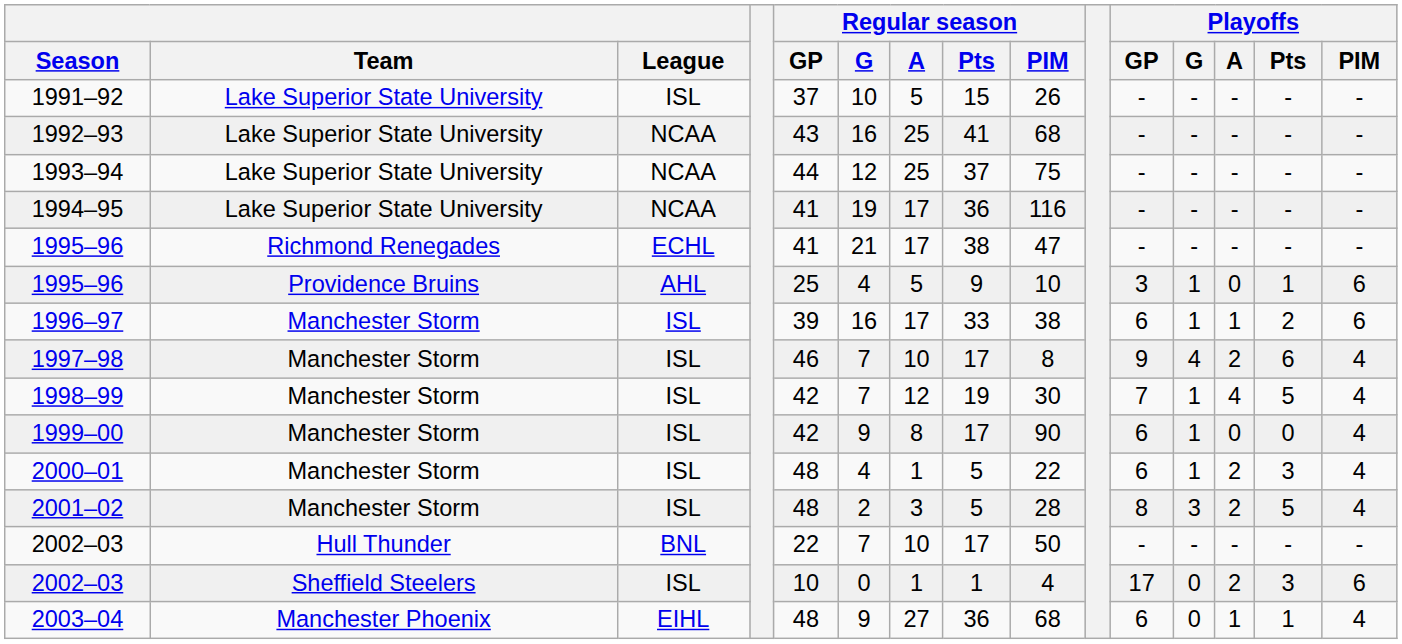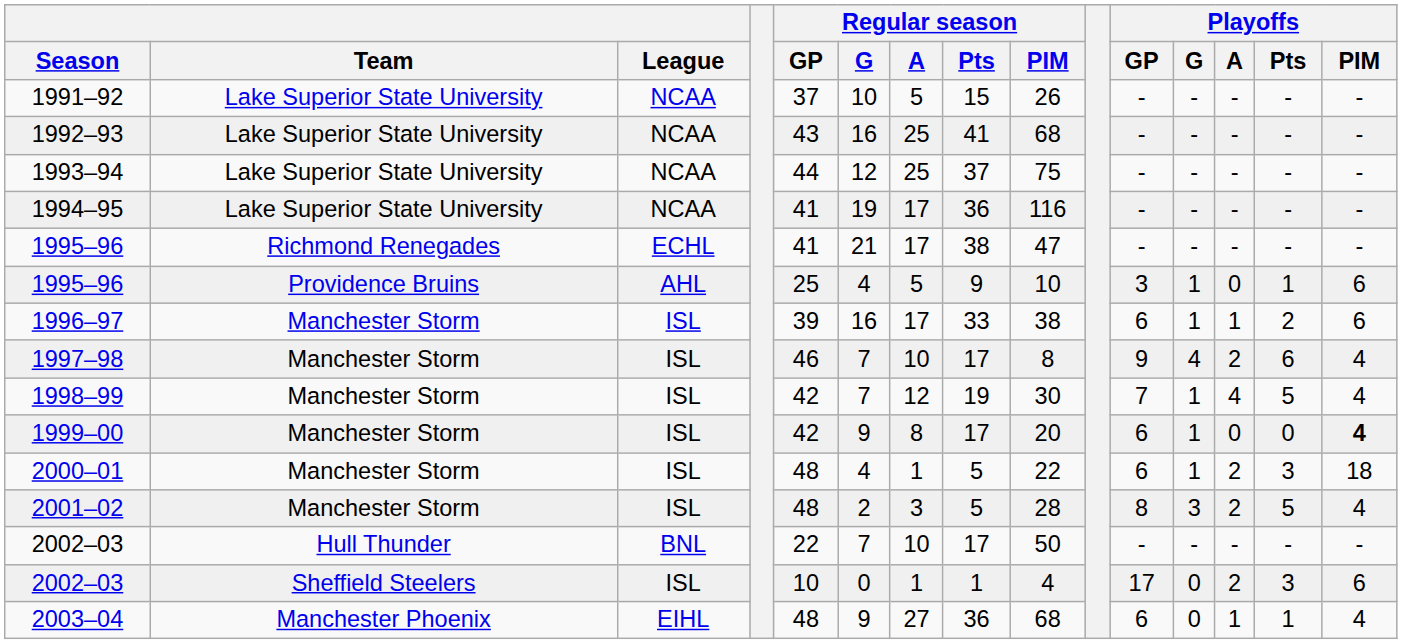 <table class="wikitable"| BORDER="0" CELLPADDING="1" CELLSPACING="0" width="75%" style="text-align:center">
 <tr bgcolor="#e0e0e0">
 <th colspan="3" bgcolor="#ffffff"> </th>
 <th rowspan="99" bgcolor="#ffffff"> </th>
 <th colspan="5"><a href='#'>Regular season</a></th>
 <th rowspan="99" bgcolor="#ffffff"> </th>
 <th colspan="5"><a href='#'>Playoffs</a></th>
 </tr>
 <tr bgcolor="#e0e0e0">
 <th><a href='#'>Season</a></th>
 <th>Team</th>
 <th>League</th>
 <th>GP</th>
 <th><a href='#'>G</a></th>
 <th><a href='#'>A</a></th>
 <th><a href='#'>Pts</a></th>
 <th><a href='#'>PIM</a></th>
 <th>GP</th>
 <th>G</th>
 <th>A</th>
 <th>Pts</th>
 <th>PIM</th>
 </tr>
 <tr ALIGN="center">
 <td>1991–92</td>
 <td><a href='#'>Lake Superior State University</a></td>
-<td>ISL</td>
+<td><a href='#'>NCAA</a></td>
 <td>37</td>
 <td>10</td>
 <td>5</td>
 <td>15</td>
 <td>26</td>
 <td>-</td>
 <td>-</td>
 <td>-</td>
 <td>-</td>
 <td>-</td>
 </tr>
 <tr ALIGN="center" bgcolor="#f0f0f0">
 <td>1992–93</td>
 <td>Lake Superior State University</td>
 <td>NCAA</td>
 <td>43</td>
 <td>16</td>
 <td>25</td>
 <td>41</td>
 <td>68</td>
 <td>-</td>
 <td>-</td>
 <td>-</td>
 <td>-</td>
 <td>-</td>
 </tr>
 <tr ALIGN="center">
 <td>1993–94</td>
 <td>Lake Superior State University</td>
 <td>NCAA</td>
 <td>44</td>
 <td>12</td>
 <td>25</td>
 <td>37</td>
 <td>75</td>
 <td>-</td>
 <td>-</td>
 <td>-</td>
 <td>-</td>
 <td>-</td>
 </tr>
 <tr ALIGN="center" bgcolor="#f0f0f0">
 <td>1994–95</td>
 <td>Lake Superior State University</td>
 <td>NCAA</td>
 <td>41</td>
 <td>19</td>
 <td>17</td>
 <td>36</td>
 <td>116</td>
 <td>-</td>
 <td>-</td>
 <td>-</td>
 <td>-</td>
 <td>-</td>
 </tr>
 <tr ALIGN="center">
 <td><a href='#'>1995–96</a></td>
 <td><a href='#'>Richmond Renegades</a></td>
 <td><a href='#'>ECHL</a></td>
 <td>41</td>
 <td>21</td>
 <td>17</td>
 <td>38</td>
 <td>47</td>
 <td>-</td>
 <td>-</td>
 <td>-</td>
 <td>-</td>
 <td>-</td>
 </tr>
 <tr ALIGN="center" bgcolor="#f0f0f0">
 <td><a href='#'>1995–96</a></td>
 <td><a href='#'>Providence Bruins</a></td>
 <td><a href='#'>AHL</a></td>
 <td>25</td>
 <td>4</td>
 <td>5</td>
 <td>9</td>
 <td>10</td>
 <td>3</td>
 <td>1</td>
 <td>0</td>
 <td>1</td>
 <td>6</td>
 </tr>
 <tr ALIGN="center">
 <td><a href='#'>1996–97</a></td>
 <td><a href='#'>Manchester Storm</a></td>
 <td><a href='#'>ISL</a></td>
 <td>39</td>
 <td>16</td>
 <td>17</td>
 <td>33</td>
 <td>38</td>
 <td>6</td>
 <td>1</td>
 <td>1</td>
 <td>2</td>
 <td>6</td>
 </tr>
 <tr ALIGN="center" bgcolor="#f0f0f0">
 <td><a href='#'>1997–98</a></td>
 <td>Manchester Storm</td>
 <td>ISL</td>
 <td>46</td>
 <td>7</td>
 <td>10</td>
 <td>17</td>
 <td>8</td>
 <td>9</td>
 <td>4</td>
 <td>2</td>
 <td>6</td>
 <td>4</td>
 </tr>
 <tr ALIGN="center">
 <td><a href='#'>1998–99</a></td>
 <td>Manchester Storm</td>
 <td>ISL</td>
 <td>42</td>
 <td>7</td>
 <td>12</td>
 <td>19</td>
 <td>30</td>
 <td>7</td>
 <td>1</td>
 <td>4</td>
 <td>5</td>
 <td>4</td>
 </tr>
 <tr ALIGN="center" bgcolor="#f0f0f0">
 <td><a href='#'>1999–00</a></td>
 <td>Manchester Storm</td>
 <td>ISL</td>
 <td>42</td>
 <td>9</td>
 <td>8</td>
 <td>17</td>
-<td>90</td>
+<td>20</td>
 <td>6</td>
 <td>1</td>
 <td>0</td>
 <td>0</td>
-<td>4</td>
+<td><strong>4</strong></td>
 </tr>
 <tr ALIGN="center">
 <td><a href='#'>2000–01</a></td>
 <td>Manchester Storm</td>
 <td>ISL</td>
 <td>48</td>
 <td>4</td>
 <td>1</td>
 <td>5</td>
 <td>22</td>
 <td>6</td>
 <td>1</td>
 <td>2</td>
 <td>3</td>
-<td>4</td>
+<td>18</td>
 </tr>
 <tr ALIGN="center" bgcolor="#f0f0f0">
 <td><a href='#'>2001–02</a></td>
 <td>Manchester Storm</td>
 <td>ISL</td>
 <td>48</td>
 <td>2</td>
 <td>3</td>
 <td>5</td>
 <td>28</td>
 <td>8</td>
 <td>3</td>
 <td>2</td>
 <td>5</td>
 <td>4</td>
 </tr>
 <tr ALIGN="center">
 <td>2002–03</td>
 <td><a href='#'>Hull Thunder</a></td>
 <td><a href='#'>BNL</a></td>
 <td>22</td>
 <td>7</td>
 <td>10</td>
 <td>17</td>
 <td>50</td>
 <td>-</td>
 <td>-</td>
 <td>-</td>
 <td>-</td>
 <td>-</td>
 </tr>
 <tr ALIGN="center" bgcolor="#f0f0f0">
 <td><a href='#'>2002–03</a></td>
 <td><a href='#'>Sheffield Steelers</a></td>
 <td>ISL</td>
 <td>10</td>
 <td>0</td>
 <td>1</td>
 <td>1</td>
 <td>4</td>
 <td>17</td>
 <td>0</td>
 <td>2</td>
 <td>3</td>
 <td>6</td>
 </tr>
 <tr ALIGN="center">
 <td><a href='#'>2003–04</a></td>
 <td><a href='#'>Manchester Phoenix</a></td>
 <td><a href='#'>EIHL</a></td>
 <td>48</td>
 <td>9</td>
 <td>27</td>
 <td>36</td>
 <td>68</td>
 <td>6</td>
 <td>0</td>
 <td>1</td>
 <td>1</td>
 <td>4</td>
 </tr>
 </table>
